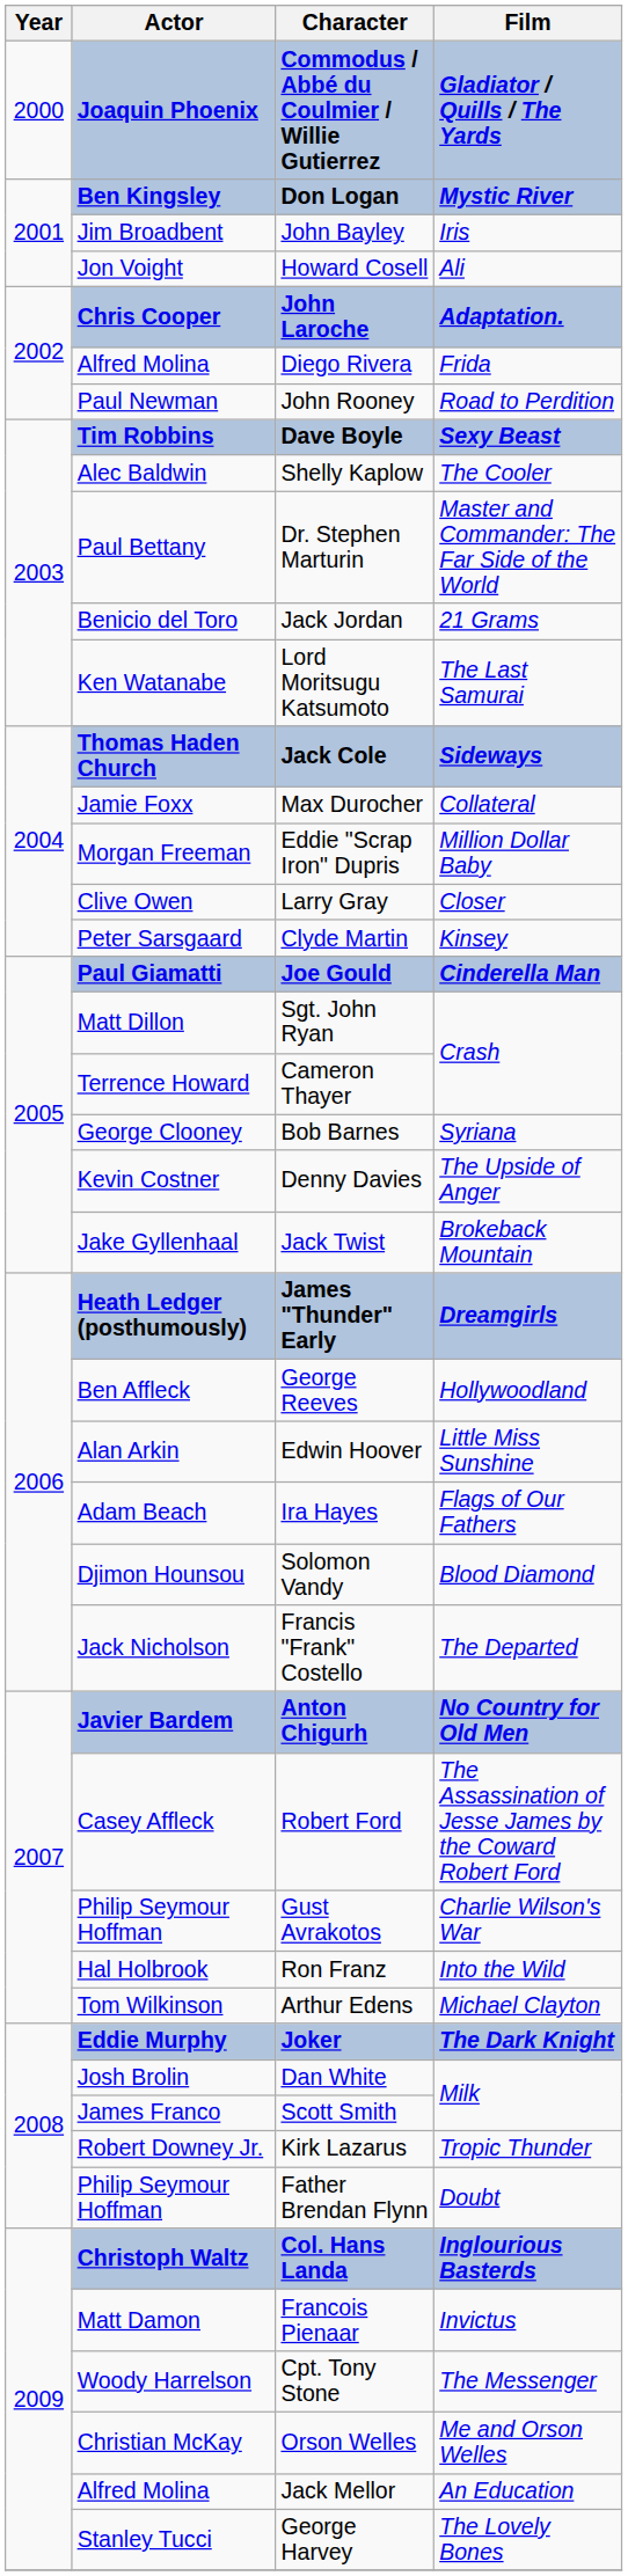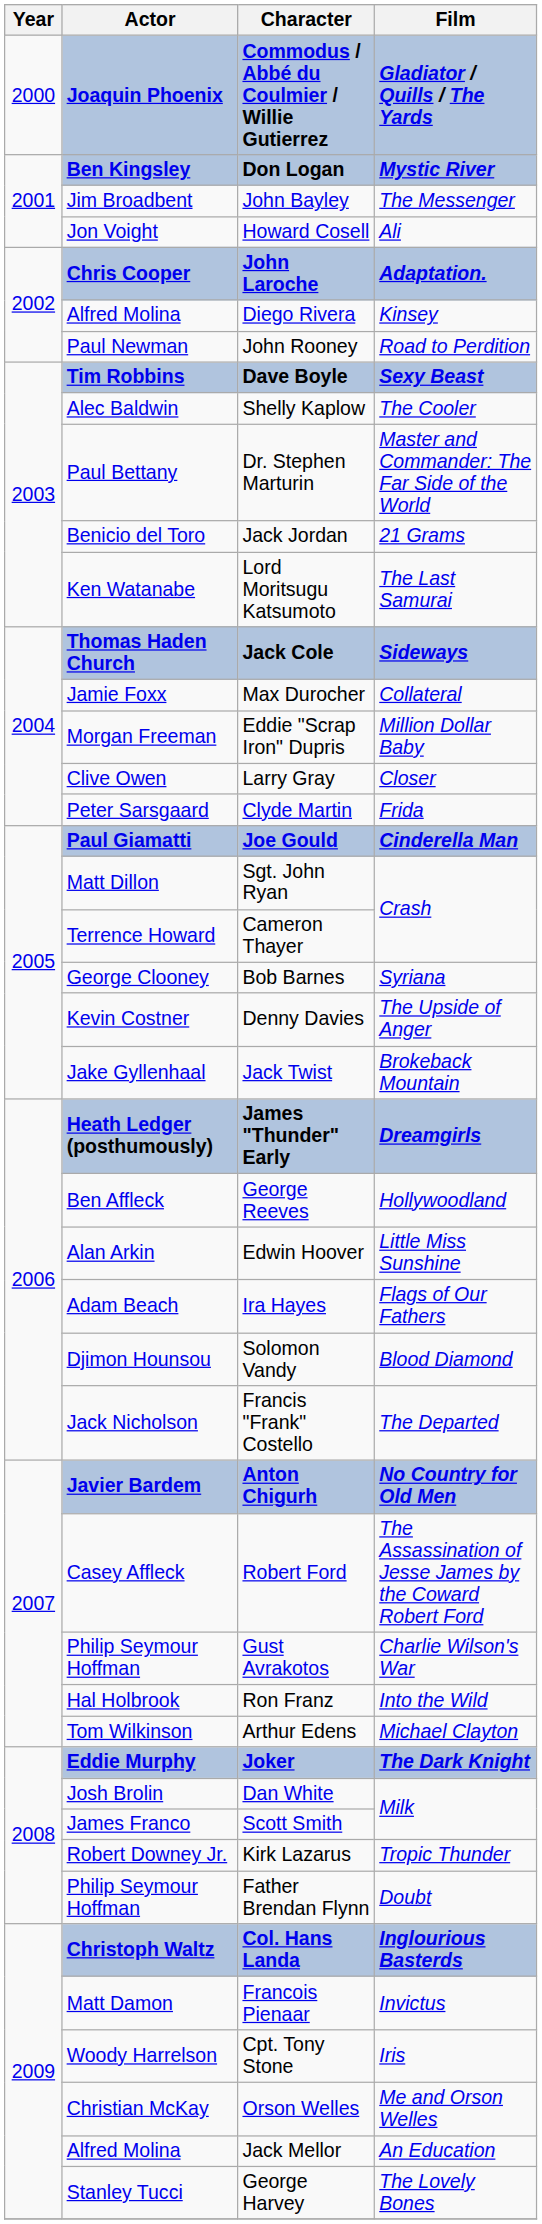 <table class="wikitable" width="70%">
 <tr style="background:#bebebe;">
 <th style="width:5%;">Year</th>
 <th style="width:20%;">Actor</th>
 <th style="width:20%;">Character</th>
 <th style="width:25%;">Film</th>
 </tr>
 <tr>
 <td rowspan="1" style="text-align:center;"><a href='#'>2000</a></td>
 <td rowspan="1" style="background:#B0C4DE;"><strong><a href='#'>Joaquin Phoenix</a></strong></td>
 <td style="background:#B0C4DE;"><strong><a href='#'>Commodus</a> / <a href='#'>Abbé du Coulmier</a> / Willie Gutierrez</strong></td>
 <td style="background:#B0C4DE;"><strong><em><a href='#'>Gladiator</a><em> / </em><a href='#'>Quills</a><em> / </em><a href='#'>The Yards</a></em></strong></td>
 </tr>
 <tr>
 <td rowspan="3" style="text-align:center;"><a href='#'>2001</a></td>
 <td style="background:#B0C4DE;"><strong><a href='#'>Ben Kingsley</a></strong></td>
 <td style="background:#B0C4DE;"><strong>Don Logan</strong></td>
 <td style="background:#B0C4DE;"><strong><em><a href='#'>Mystic River</a></em></strong></td>
 </tr>
 <tr>
 <td><a href='#'>Jim Broadbent</a></td>
 <td><a href='#'>John Bayley</a></td>
-<td><em><a href='#'>Iris</a></em></td>
+<td><em><a href='#'>The Messenger</a></em></td>
 </tr>
 <tr>
 <td><a href='#'>Jon Voight</a></td>
 <td><a href='#'>Howard Cosell</a></td>
 <td><em><a href='#'>Ali</a></em></td>
 </tr>
 <tr>
 <td rowspan="3" style="text-align:center;"><a href='#'>2002</a></td>
 <td style="background:#B0C4DE;"><strong><a href='#'>Chris Cooper</a></strong></td>
 <td style="background:#B0C4DE;"><strong><a href='#'>John Laroche</a></strong></td>
 <td style="background:#B0C4DE;"><strong><em><a href='#'>Adaptation.</a></em></strong></td>
 </tr>
 <tr>
 <td><a href='#'>Alfred Molina</a></td>
 <td><a href='#'>Diego Rivera</a></td>
-<td><em><a href='#'>Frida</a></em></td>
+<td><em><a href='#'>Kinsey</a></em></td>
 </tr>
 <tr>
 <td><a href='#'>Paul Newman</a></td>
 <td>John Rooney</td>
 <td><em><a href='#'>Road to Perdition</a></em></td>
 </tr>
 <tr>
 <td rowspan="5" style="text-align:center;"><a href='#'>2003</a></td>
 <td style="background:#B0C4DE;"><strong><a href='#'>Tim Robbins</a></strong></td>
 <td style="background:#B0C4DE;"><strong>Dave Boyle</strong></td>
 <td style="background:#B0C4DE;"><strong><em><a href='#'>Sexy Beast</a></em></strong></td>
 </tr>
 <tr>
 <td><a href='#'>Alec Baldwin</a></td>
 <td>Shelly Kaplow</td>
 <td><em><a href='#'>The Cooler</a></em></td>
 </tr>
 <tr>
 <td><a href='#'>Paul Bettany</a></td>
 <td>Dr. Stephen Marturin</td>
 <td><em><a href='#'>Master and Commander: The Far Side of the World</a></em></td>
 </tr>
 <tr>
 <td><a href='#'>Benicio del Toro</a></td>
 <td>Jack Jordan</td>
 <td><em><a href='#'>21 Grams</a></em></td>
 </tr>
 <tr>
 <td><a href='#'>Ken Watanabe</a></td>
 <td>Lord Moritsugu Katsumoto</td>
 <td><em><a href='#'>The Last Samurai</a></em></td>
 </tr>
 <tr>
 <td rowspan="5" style="text-align:center;"><a href='#'>2004</a></td>
 <td style="background:#B0C4DE;"><strong><a href='#'>Thomas Haden Church</a></strong></td>
 <td style="background:#B0C4DE;"><strong>Jack Cole</strong></td>
 <td style="background:#B0C4DE;"><strong><em><a href='#'>Sideways</a></em></strong></td>
 </tr>
 <tr>
 <td><a href='#'>Jamie Foxx</a></td>
 <td>Max Durocher</td>
 <td><em><a href='#'>Collateral</a></em></td>
 </tr>
 <tr>
 <td><a href='#'>Morgan Freeman</a></td>
 <td>Eddie "Scrap Iron" Dupris</td>
 <td><em><a href='#'>Million Dollar Baby</a></em></td>
 </tr>
 <tr>
 <td><a href='#'>Clive Owen</a></td>
 <td>Larry Gray</td>
 <td><em><a href='#'>Closer</a></em></td>
 </tr>
 <tr>
 <td><a href='#'>Peter Sarsgaard</a></td>
 <td><a href='#'>Clyde Martin</a></td>
-<td><em><a href='#'>Kinsey</a></em></td>
+<td><em><a href='#'>Frida</a></em></td>
 </tr>
 <tr>
 <td rowspan="6" style="text-align:center;"><a href='#'>2005</a></td>
 <td style="background:#B0C4DE;"><strong><a href='#'>Paul Giamatti</a></strong></td>
 <td style="background:#B0C4DE;"><strong><a href='#'>Joe Gould</a></strong></td>
 <td style="background:#B0C4DE;"><strong><em><a href='#'>Cinderella Man</a></em></strong></td>
 </tr>
 <tr>
 <td><a href='#'>Matt Dillon</a></td>
 <td>Sgt. John Ryan</td>
 <td rowspan="2"><em><a href='#'>Crash</a></em></td>
 </tr>
 <tr>
 <td><a href='#'>Terrence Howard</a></td>
 <td>Cameron Thayer</td>
 </tr>
 <tr>
 <td><a href='#'>George Clooney</a></td>
 <td>Bob Barnes</td>
 <td><em><a href='#'>Syriana</a></em></td>
 </tr>
 <tr>
 <td><a href='#'>Kevin Costner</a></td>
 <td>Denny Davies</td>
 <td><em><a href='#'>The Upside of Anger</a></em></td>
 </tr>
 <tr>
 <td><a href='#'>Jake Gyllenhaal</a></td>
 <td><a href='#'>Jack Twist</a></td>
 <td><em><a href='#'>Brokeback Mountain</a></em></td>
 </tr>
 <tr>
 <td rowspan="6" style="text-align:center;"><a href='#'>2006</a></td>
 <td style="background:#B0C4DE;"><strong><a href='#'>Heath Ledger</a> (posthumously)</strong></td>
 <td style="background:#B0C4DE;"><strong>James "Thunder" Early</strong></td>
 <td style="background:#B0C4DE;"><strong><em><a href='#'>Dreamgirls</a></em></strong></td>
 </tr>
 <tr>
 <td><a href='#'>Ben Affleck</a></td>
 <td><a href='#'>George Reeves</a></td>
 <td><em><a href='#'>Hollywoodland</a></em></td>
 </tr>
 <tr>
 <td><a href='#'>Alan Arkin</a></td>
 <td>Edwin Hoover</td>
 <td><em><a href='#'>Little Miss Sunshine</a></em></td>
 </tr>
 <tr>
 <td><a href='#'>Adam Beach</a></td>
 <td><a href='#'>Ira Hayes</a></td>
 <td><em><a href='#'>Flags of Our Fathers</a></em></td>
 </tr>
 <tr>
 <td><a href='#'>Djimon Hounsou</a></td>
 <td>Solomon Vandy</td>
 <td><em><a href='#'>Blood Diamond</a></em></td>
 </tr>
 <tr>
 <td><a href='#'>Jack Nicholson</a></td>
 <td>Francis "Frank" Costello</td>
 <td><em><a href='#'>The Departed</a></em></td>
 </tr>
 <tr>
 <td rowspan="5" style="text-align:center;"><a href='#'>2007</a></td>
 <td style="background:#B0C4DE;"><strong><a href='#'>Javier Bardem</a></strong></td>
 <td style="background:#B0C4DE;"><strong><a href='#'>Anton Chigurh</a></strong></td>
 <td style="background:#B0C4DE;"><strong><em><a href='#'>No Country for Old Men</a></em></strong></td>
 </tr>
 <tr>
 <td><a href='#'>Casey Affleck</a></td>
 <td><a href='#'>Robert Ford</a></td>
 <td><em><a href='#'>The Assassination of Jesse James by the Coward Robert Ford</a></em></td>
 </tr>
 <tr>
 <td><a href='#'>Philip Seymour Hoffman</a></td>
 <td><a href='#'>Gust Avrakotos</a></td>
 <td><em><a href='#'>Charlie Wilson's War</a></em></td>
 </tr>
 <tr>
 <td><a href='#'>Hal Holbrook</a></td>
 <td>Ron Franz</td>
 <td><em><a href='#'>Into the Wild</a></em></td>
 </tr>
 <tr>
 <td><a href='#'>Tom Wilkinson</a></td>
 <td>Arthur Edens</td>
 <td><em><a href='#'>Michael Clayton</a></em></td>
 </tr>
 <tr>
 <td rowspan="5" style="text-align:center;"><a href='#'>2008</a></td>
 <td style="background:#B0C4DE;"><strong><a href='#'>Eddie Murphy</a></strong></td>
 <td style="background:#B0C4DE;"><strong><a href='#'>Joker</a></strong></td>
 <td style="background:#B0C4DE;"><strong><em><a href='#'>The Dark Knight</a></em></strong></td>
 </tr>
 <tr>
 <td><a href='#'>Josh Brolin</a></td>
 <td><a href='#'>Dan White</a></td>
 <td rowspan="2"><em><a href='#'>Milk</a></em></td>
 </tr>
 <tr>
 <td><a href='#'>James Franco</a></td>
 <td><a href='#'>Scott Smith</a></td>
 </tr>
 <tr>
 <td><a href='#'>Robert Downey Jr.</a></td>
 <td>Kirk Lazarus</td>
 <td><em><a href='#'>Tropic Thunder</a></em></td>
 </tr>
 <tr>
 <td><a href='#'>Philip Seymour Hoffman</a></td>
 <td>Father Brendan Flynn</td>
 <td><em><a href='#'>Doubt</a></em></td>
 </tr>
 <tr>
 <td rowspan="6" style="text-align:center;"><a href='#'>2009</a><br></td>
 <td style="background:#B0C4DE;"><strong><a href='#'>Christoph Waltz</a></strong></td>
 <td style="background:#B0C4DE;"><strong><a href='#'>Col. Hans Landa</a></strong></td>
 <td style="background:#B0C4DE;"><strong><em><a href='#'>Inglourious Basterds</a></em></strong></td>
 </tr>
 <tr>
 <td><a href='#'>Matt Damon</a></td>
 <td><a href='#'>Francois Pienaar</a></td>
 <td><em><a href='#'>Invictus</a></em></td>
 </tr>
 <tr>
 <td><a href='#'>Woody Harrelson</a></td>
 <td>Cpt. Tony Stone</td>
-<td><em><a href='#'>The Messenger</a></em></td>
+<td><em><a href='#'>Iris</a></em></td>
 </tr>
 <tr>
 <td><a href='#'>Christian McKay</a></td>
 <td><a href='#'>Orson Welles</a></td>
 <td><em><a href='#'>Me and Orson Welles</a></em></td>
 </tr>
 <tr>
 <td><a href='#'>Alfred Molina</a></td>
 <td>Jack Mellor</td>
 <td><em><a href='#'>An Education</a></em></td>
 </tr>
 <tr>
 <td><a href='#'>Stanley Tucci</a></td>
 <td>George Harvey</td>
 <td><em><a href='#'>The Lovely Bones</a></em></td>
 </tr>
 <tr>
 </tr>
 </table>
